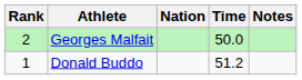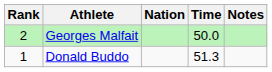 <table class="wikitable sortable" style="text-align:center">
 <tr>
 <th>Rank</th>
 <th>Athlete</th>
 <th>Nation</th>
 <th>Time</th>
 <th>Notes</th>
 </tr>
 <tr bgcolor=bbf3bb>
 <td>2</td>
 <td align=left data-sort-value="Malfait, Georges"><a href='#'>Georges Malfait</a></td>
 <td align=left></td>
 <td>50.0</td>
 <td></td>
 </tr>
 <tr>
 <td>1</td>
 <td align=left data-sort-value="Buddo, Donald"><a href='#'>Donald Buddo</a></td>
 <td align=left></td>
-<td>51.2</td>
+<td>51.3</td>
 <td></td>
 </tr>
 </table>
